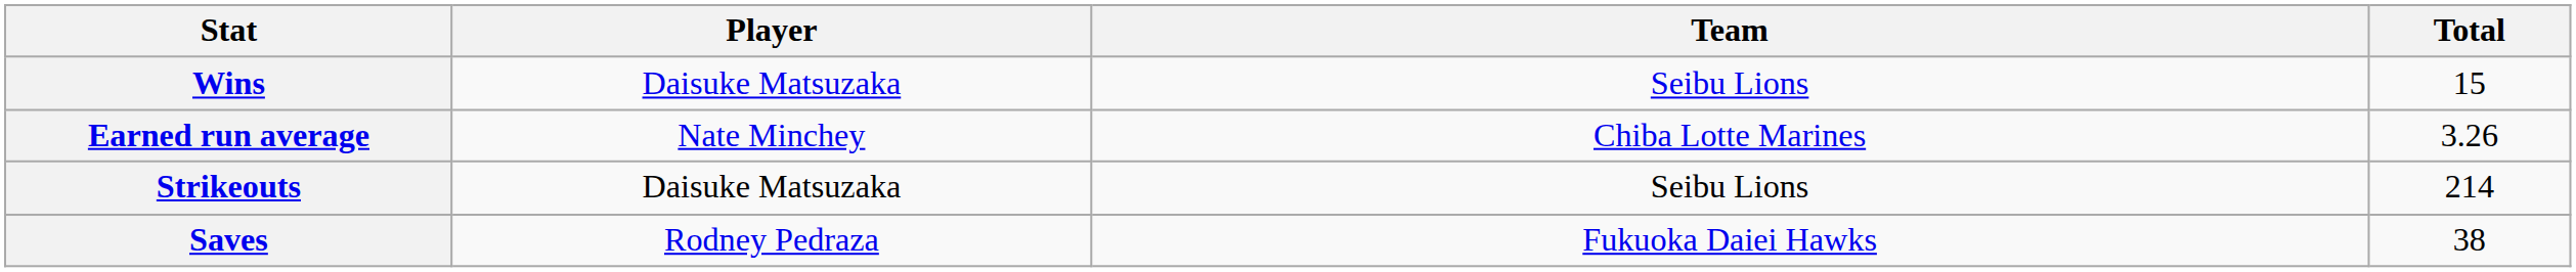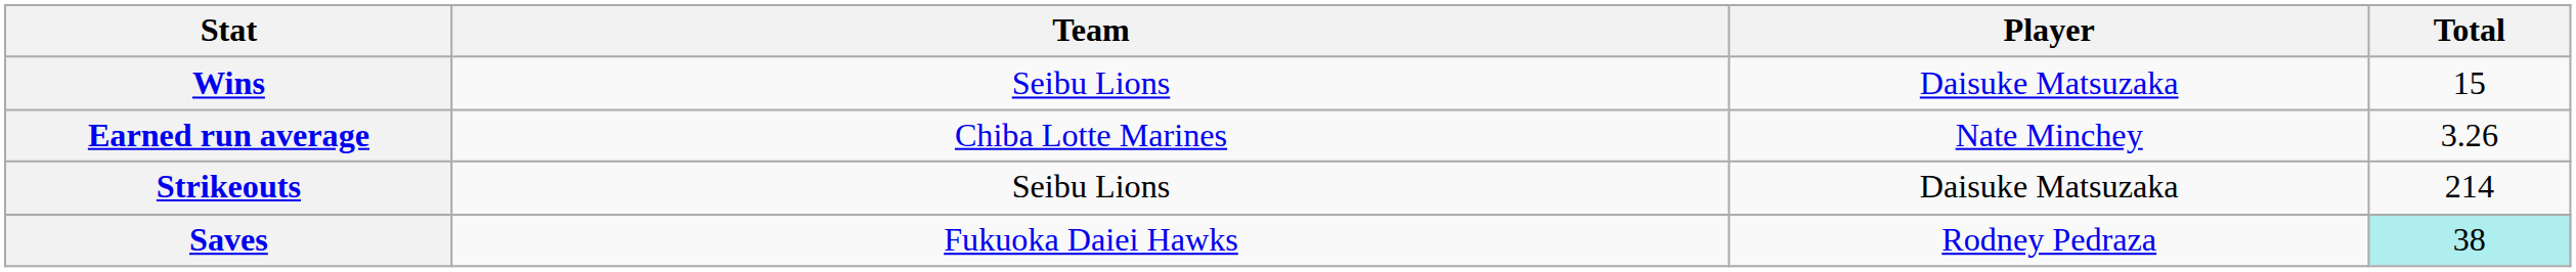 <table class="wikitable" style="text-align:center;">
 <tr>
 <th scope="col" style="width:7%;">Stat</th>
+<th scope="col" style="width:20%;">Team</th>
 <th scope="col" style="width:10%;">Player</th>
-<th scope="col" style="width:20%;">Team</th>
 <th scope="col" style="width:3%;">Total</th>
 </tr>
 <tr>
 <th scope="row" style="text-align:center;"><a href='#'>Wins</a></th>
+<td><a href='#'>Seibu Lions</a></td>
 <td><a href='#'>Daisuke Matsuzaka</a></td>
-<td><a href='#'>Seibu Lions</a></td>
 <td>15</td>
 </tr>
 <tr>
 <th scope="row" style="text-align:center;"><a href='#'>Earned run average</a></th>
+<td><a href='#'>Chiba Lotte Marines</a></td>
 <td><a href='#'>Nate Minchey</a></td>
-<td><a href='#'>Chiba Lotte Marines</a></td>
 <td>3.26</td>
 </tr>
 <tr>
 <th scope="row" style="text-align:center;"><a href='#'>Strikeouts</a></th>
+<td>Seibu Lions</td>
 <td>Daisuke Matsuzaka</td>
-<td>Seibu Lions</td>
 <td>214</td>
 </tr>
 <tr>
 <th scope="row" style="text-align:center;"><a href='#'>Saves</a></th>
+<td><a href='#'>Fukuoka Daiei Hawks</a></td>
 <td><a href='#'>Rodney Pedraza</a></td>
-<td><a href='#'>Fukuoka Daiei Hawks</a></td>
-<td>38</td>
+<td style="background: paleturquoise;">38</td>
 </tr>
 </table>
